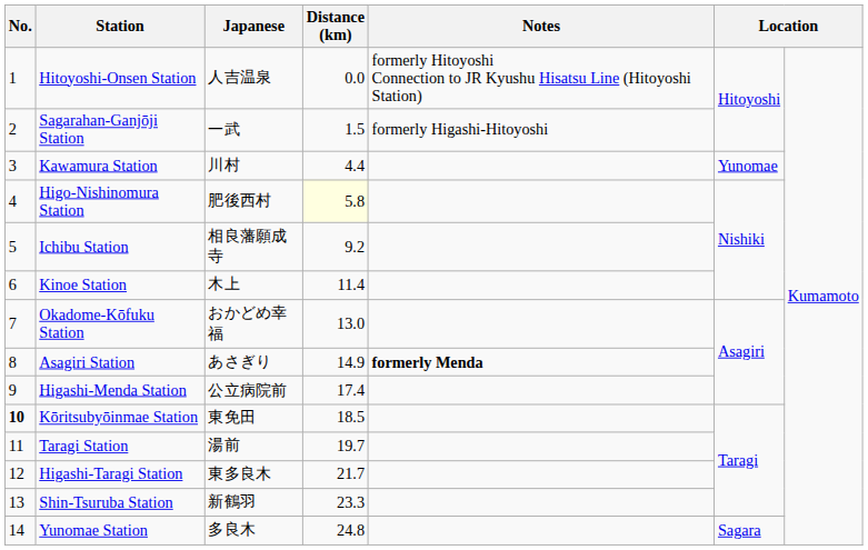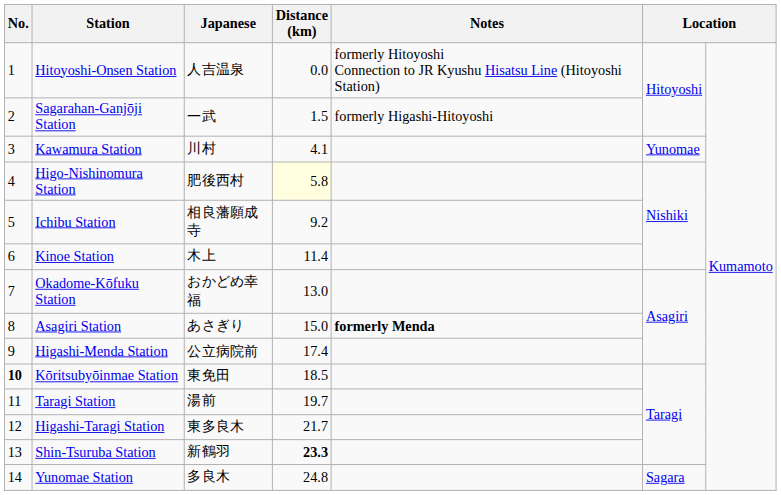 <table class=wikitable>
 <tr>
 <th>No.</th>
 <th>Station</th>
 <th>Japanese</th>
 <th>Distance<br>(km)</th>
 <th>Notes</th>
 <th colspan=2>Location</th>
 </tr>
 <tr>
 <td>1</td>
 <td><a href='#'>Hitoyoshi-Onsen Station</a></td>
 <td>人吉温泉</td>
 <td style="text-align:right;">0.0</td>
 <td>formerly Hitoyoshi<br>Connection to JR Kyushu <a href='#'>Hisatsu Line</a> (Hitoyoshi Station)</td>
 <td rowspan=2><a href='#'>Hitoyoshi</a></td>
 <td rowspan=14><a href='#'>Kumamoto</a></td>
 </tr>
 <tr>
 <td>2</td>
 <td><a href='#'>Sagarahan-Ganjōji Station</a></td>
 <td>一武</td>
 <td style="text-align:right;">1.5</td>
 <td>formerly Higashi-Hitoyoshi</td>
 </tr>
 <tr>
 <td>3</td>
 <td><a href='#'>Kawamura Station</a></td>
 <td>川村</td>
-<td style="text-align:right;">4.4</td>
+<td style="text-align:right;">4.1</td>
 <td></td>
 <td><a href='#'>Yunomae</a></td>
 </tr>
 <tr>
 <td>4</td>
 <td><a href='#'>Higo-Nishinomura Station</a></td>
 <td>肥後西村</td>
 <td style="background: lightyellow; text-align:right;">5.8</td>
 <td></td>
 <td rowspan=3><a href='#'>Nishiki</a></td>
 </tr>
 <tr>
 <td>5</td>
 <td><a href='#'>Ichibu Station</a></td>
 <td>相良藩願成寺</td>
 <td style="text-align:right;">9.2</td>
 <td> </td>
 </tr>
 <tr>
 <td>6</td>
 <td><a href='#'>Kinoe Station</a></td>
 <td>木上</td>
 <td style="text-align:right;">11.4</td>
 <td> </td>
 </tr>
 <tr>
 <td>7</td>
 <td><a href='#'>Okadome-Kōfuku Station</a></td>
 <td>おかどめ幸福</td>
 <td style="text-align:right;">13.0</td>
 <td></td>
 <td rowspan=3><a href='#'>Asagiri</a></td>
 </tr>
 <tr>
 <td>8</td>
 <td><a href='#'>Asagiri Station</a></td>
 <td>あさぎり</td>
-<td style="text-align:right;">14.9</td>
+<td style="text-align:right;">15.0</td>
 <td><strong>formerly Menda</strong></td>
 </tr>
 <tr>
 <td>9</td>
 <td><a href='#'>Higashi-Menda Station</a></td>
 <td>公立病院前</td>
 <td style="text-align:right;">17.4</td>
 <td> </td>
 </tr>
 <tr>
 <td><strong>10</strong></td>
 <td><a href='#'>Kōritsubyōinmae Station</a></td>
 <td>東免田</td>
 <td style="text-align:right;">18.5</td>
 <td></td>
 <td rowspan=4><a href='#'>Taragi</a></td>
 </tr>
 <tr>
 <td>11</td>
 <td><a href='#'>Taragi Station</a></td>
 <td>湯前</td>
 <td style="text-align:right;">19.7</td>
 <td> </td>
 </tr>
 <tr>
 <td>12</td>
 <td><a href='#'>Higashi-Taragi Station</a></td>
 <td>東多良木</td>
 <td style="text-align:right;">21.7</td>
 <td> </td>
 </tr>
 <tr>
 <td>13</td>
 <td><a href='#'>Shin-Tsuruba Station</a></td>
 <td>新鶴羽</td>
-<td style="text-align:right;">23.3</td>
+<td style="text-align:right;"><strong>23.3</strong></td>
 <td> </td>
 </tr>
 <tr>
 <td>14</td>
 <td><a href='#'>Yunomae Station</a></td>
 <td>多良木</td>
 <td style="text-align:right;">24.8</td>
 <td> </td>
 <td><a href='#'>Sagara</a></td>
 </tr>
 </table>
